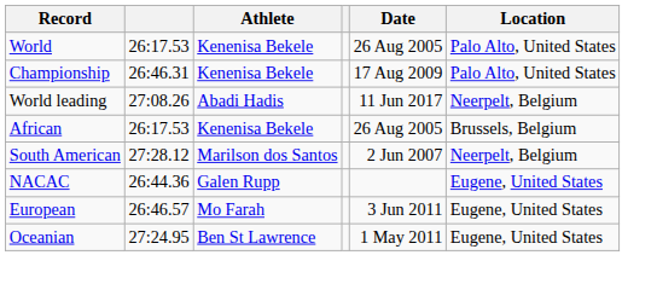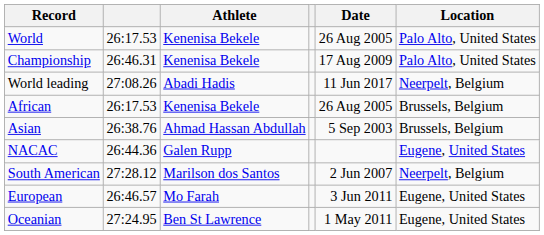 <table class="wikitable sortable">
 <tr>
 <th>Record</th>
 <th></th>
 <th>Athlete</th>
 <th></th>
 <th>Date</th>
 <th>Location</th>
 </tr>
 <tr>
 <td><a href='#'>World</a></td>
 <td>26:17.53</td>
 <td><a href='#'>Kenenisa Bekele</a></td>
 <td></td>
 <td align=right>26 Aug 2005</td>
 <td><a href='#'>Palo Alto</a>, United States</td>
 </tr>
 <tr>
 <td><a href='#'>Championship</a></td>
 <td>26:46.31</td>
 <td><a href='#'>Kenenisa Bekele</a></td>
 <td></td>
 <td align=right>17 Aug 2009</td>
 <td><a href='#'>Palo Alto</a>, United States</td>
 </tr>
 <tr>
 <td>World leading</td>
 <td>27:08.26</td>
 <td><a href='#'>Abadi Hadis</a></td>
 <td></td>
 <td align=right>11 Jun 2017</td>
 <td><a href='#'>Neerpelt</a>, Belgium</td>
 </tr>
 <tr>
 <td><a href='#'>African</a></td>
 <td>26:17.53</td>
 <td><a href='#'>Kenenisa Bekele</a></td>
 <td></td>
 <td align=right>26 Aug 2005</td>
 <td>Brussels, Belgium</td>
 </tr>
 <tr>
-<td><a href='#'>South American</a></td>
-<td>27:28.12</td>
-<td><a href='#'>Marilson dos Santos</a></td>
+<td><a href='#'>Asian</a></td>
+<td>26:38.76</td>
+<td><a href='#'>Ahmad Hassan Abdullah</a></td>
 <td></td>
-<td align=right>2 Jun 2007</td>
-<td><a href='#'>Neerpelt</a>, Belgium</td>
+<td align=right>5 Sep 2003</td>
+<td>Brussels, Belgium</td>
 </tr>
 <tr>
 <td><a href='#'>NACAC</a></td>
 <td>26:44.36</td>
 <td><a href='#'>Galen Rupp</a></td>
 <td></td>
 <td align=right></td>
 <td><a href='#'>Eugene</a>, <a href='#'>United States</a></td>
+</tr>
+<tr>
+<td><a href='#'>South American</a></td>
+<td>27:28.12</td>
+<td><a href='#'>Marilson dos Santos</a></td>
+<td></td>
+<td align=right>2 Jun 2007</td>
+<td><a href='#'>Neerpelt</a>, Belgium</td>
 </tr>
 <tr>
 <td><a href='#'>European</a></td>
 <td>26:46.57</td>
 <td><a href='#'>Mo Farah</a></td>
 <td></td>
 <td align=right>3 Jun 2011</td>
 <td>Eugene, United States</td>
 </tr>
 <tr>
 <td><a href='#'>Oceanian</a></td>
 <td>27:24.95</td>
 <td><a href='#'>Ben St Lawrence</a></td>
 <td></td>
 <td align=right>1 May 2011</td>
 <td>Eugene, United States</td>
 </tr>
 </table>
